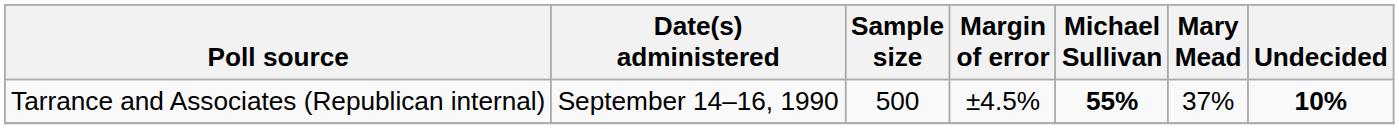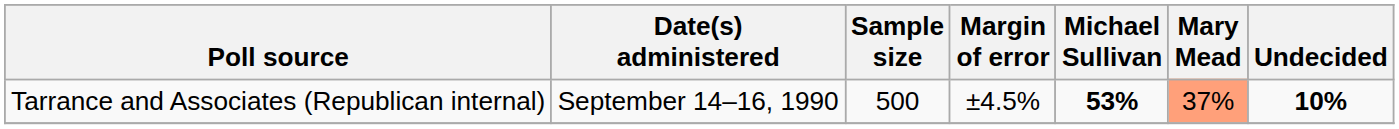 <table class="wikitable sortable mw-datatable" style="font-size:90%;text-align:center;line-height:17px">
 <tr valign=bottom>
 <th>Poll source</th>
 <th>Date(s)<br>administered</th>
 <th>Sample<br>size</th>
 <th>Margin<br>of error</th>
 <th class="unsortable">Michael<br>Sullivan<br><small></small></th>
 <th class="unsortable">Mary<br>Mead<br><small></small></th>
 <th class="unsortable">Undecided</th>
 </tr>
 <tr>
 <td style="text-align:left;">Tarrance and Associates (Republican internal)</td>
 <td data-sort-value="2022-09-07">September 14–16, 1990</td>
 <td>500</td>
 <td>±4.5%</td>
-<td><strong>55%</strong></td>
-<td>37%</td>
+<td><strong>53%</strong></td>
+<td style="background: lightsalmon;">37%</td>
 <td><strong>10%</strong></td>
 </tr>
 <tr>
 </tr>
 </table>
